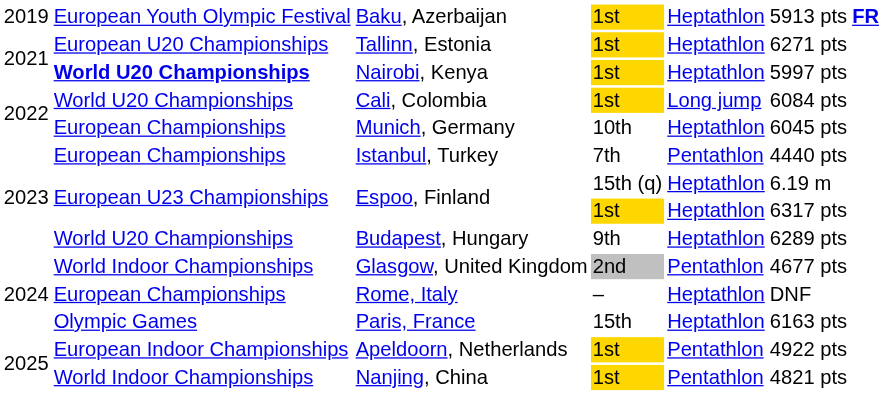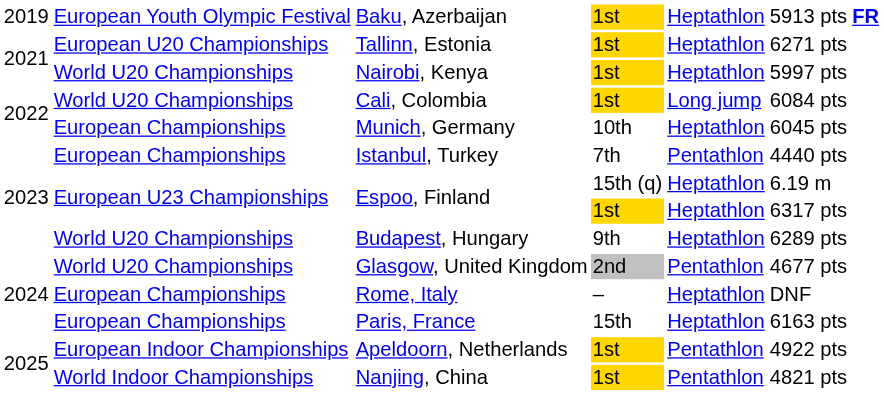 <table>
 <tr>
 <td>2019</td>
 <td><a href='#'>European Youth Olympic Festival</a></td>
 <td><a href='#'>Baku</a>, Azerbaijan</td>
 <td bgcolor=gold>1st</td>
 <td><a href='#'>Heptathlon</a></td>
 <td>5913 pts</td>
 <td><strong><a href='#'>FR</a></strong> </td>
 </tr>
 <tr>
 <td rowspan=2>2021</td>
 <td><a href='#'>European U20 Championships</a></td>
 <td><a href='#'>Tallinn</a>, Estonia</td>
 <td bgcolor=gold>1st</td>
 <td><a href='#'>Heptathlon</a></td>
 <td>6271 pts</td>
 <td> </td>
 </tr>
 <tr>
-<td><strong><a href='#'>World U20 Championships</a></strong></td>
+<td><a href='#'>World U20 Championships</a></td>
 <td><a href='#'>Nairobi</a>, Kenya</td>
 <td bgcolor=gold>1st</td>
 <td><a href='#'>Heptathlon</a></td>
 <td>5997 pts</td>
 <td></td>
 </tr>
 <tr>
 <td rowspan=2>2022</td>
 <td><a href='#'>World U20 Championships</a></td>
 <td><a href='#'>Cali</a>, Colombia</td>
 <td bgcolor=gold>1st</td>
 <td><a href='#'>Long jump</a></td>
 <td>6084 pts</td>
 <td></td>
 </tr>
 <tr>
 <td><a href='#'>European Championships</a></td>
 <td><a href='#'>Munich</a>, Germany</td>
 <td>10th</td>
 <td><a href='#'>Heptathlon</a></td>
 <td>6045 pts</td>
 <td></td>
 </tr>
 <tr>
 <td rowspan=4>2023</td>
 <td><a href='#'>European Championships</a></td>
 <td><a href='#'>Istanbul</a>, Turkey</td>
 <td>7th</td>
 <td><a href='#'>Pentathlon</a></td>
 <td>4440 pts</td>
 <td></td>
 </tr>
 <tr>
 <td rowspan=2><a href='#'>European U23 Championships</a></td>
 <td rowspan=2><a href='#'>Espoo</a>, Finland</td>
 <td>15th (q)</td>
 <td><a href='#'>Heptathlon</a></td>
 <td>6.19 m</td>
 <td></td>
 </tr>
 <tr>
 <td bgcolor=gold>1st</td>
 <td><a href='#'>Heptathlon</a></td>
 <td>6317 pts</td>
 <td></td>
 </tr>
 <tr>
 <td><a href='#'>World U20 Championships</a></td>
 <td><a href='#'>Budapest</a>, Hungary</td>
 <td>9th</td>
 <td><a href='#'>Heptathlon</a></td>
 <td>6289 pts</td>
 <td></td>
 </tr>
 <tr>
 <td rowspan=3>2024</td>
-<td><a href='#'>World Indoor Championships</a></td>
+<td><a href='#'>World U20 Championships</a></td>
 <td><a href='#'>Glasgow</a>, United Kingdom</td>
 <td bgcolor=silver>2nd</td>
 <td><a href='#'>Pentathlon</a></td>
 <td>4677 pts</td>
 <td></td>
 </tr>
 <tr>
 <td><a href='#'>European Championships</a></td>
 <td><a href='#'>Rome, Italy</a></td>
 <td>–</td>
 <td><a href='#'>Heptathlon</a></td>
 <td>DNF</td>
 <td></td>
 </tr>
 <tr>
-<td><a href='#'>Olympic Games</a></td>
+<td><a href='#'>European Championships</a></td>
 <td><a href='#'>Paris, France</a></td>
 <td>15th</td>
 <td><a href='#'>Heptathlon</a></td>
 <td>6163 pts</td>
 <td></td>
 </tr>
 <tr>
 <td rowspan=2>2025</td>
 <td><a href='#'>European Indoor Championships</a></td>
 <td><a href='#'>Apeldoorn</a>, Netherlands</td>
 <td bgcolor=gold>1st</td>
 <td><a href='#'>Pentathlon</a></td>
 <td>4922 pts</td>
 <td>  </td>
 </tr>
 <tr>
 <td><a href='#'>World Indoor Championships</a></td>
 <td><a href='#'>Nanjing</a>, China</td>
 <td bgcolor=gold>1st</td>
 <td><a href='#'>Pentathlon</a></td>
 <td>4821 pts</td>
 </tr>
 </table>
